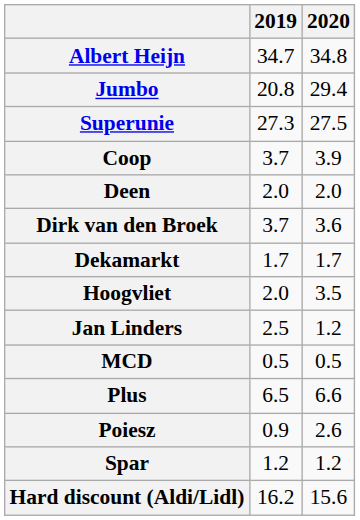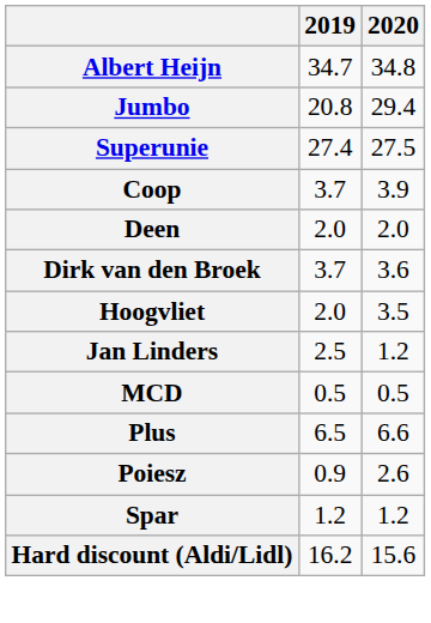 <table class="wikitable" style="float:center; text-align:center;">
 <tr>
 <th></th>
 <th>2019</th>
 <th>2020</th>
 </tr>
 <tr>
 <th><a href='#'>Albert Heijn</a></th>
 <td>34.7</td>
 <td>34.8</td>
 </tr>
 <tr>
 <th><a href='#'>Jumbo</a></th>
 <td>20.8</td>
 <td>29.4</td>
 </tr>
 <tr>
 <th><a href='#'>Superunie</a></th>
-<td>27.3</td>
+<td>27.4</td>
 <td>27.5</td>
 </tr>
 <tr>
 <th>Coop</th>
 <td>3.7</td>
 <td>3.9</td>
 </tr>
 <tr>
 <th>Deen</th>
 <td>2.0</td>
 <td>2.0</td>
 </tr>
 <tr>
 <th>Dirk van den Broek</th>
 <td>3.7</td>
 <td>3.6</td>
-</tr>
-<tr>
-<th>Dekamarkt</th>
-<td>1.7</td>
-<td>1.7</td>
 </tr>
 <tr>
 <th>Hoogvliet</th>
 <td>2.0</td>
 <td>3.5</td>
 </tr>
 <tr>
 <th>Jan Linders</th>
 <td>2.5</td>
 <td>1.2</td>
 </tr>
 <tr>
 <th>MCD</th>
 <td>0.5</td>
 <td>0.5</td>
 </tr>
 <tr>
 <th>Plus</th>
 <td>6.5</td>
 <td>6.6</td>
 </tr>
 <tr>
 <th>Poiesz</th>
 <td>0.9</td>
 <td>2.6</td>
 </tr>
 <tr>
 <th>Spar</th>
 <td>1.2</td>
 <td>1.2</td>
 </tr>
 <tr>
 <th>Hard discount (Aldi/Lidl)</th>
 <td>16.2</td>
 <td>15.6</td>
 </tr>
 </table>
